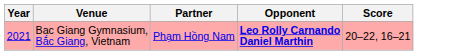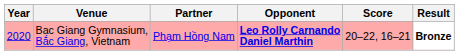 <table class="sortable wikitable" style="font-size: 90%;">
 <tr>
 <th>Year</th>
 <th>Venue</th>
 <th>Partner</th>
 <th>Opponent</th>
 <th>Score</th>
+<th>Result</th>
 </tr>
 <tr style="background:#FFAAAA">
-<td align="center"><a href='#'>2021</a></td>
+<td align="center"><a href='#'>2020</a></td>
 <td align="left">Bac Giang Gymnasium,<br><a href='#'>Bắc Giang</a>, Vietnam</td>
 <td align="left"> <a href='#'>Phạm Hồng Nam</a></td>
 <td align="left"><strong> <a href='#'>Leo Rolly Carnando</a><br> <a href='#'>Daniel Marthin</a></strong></td>
 <td align="left">20–22, 16–21</td>
+<td style="text-align:left; background:white"> <strong>Bronze</strong></td>
 </tr>
 </table>
